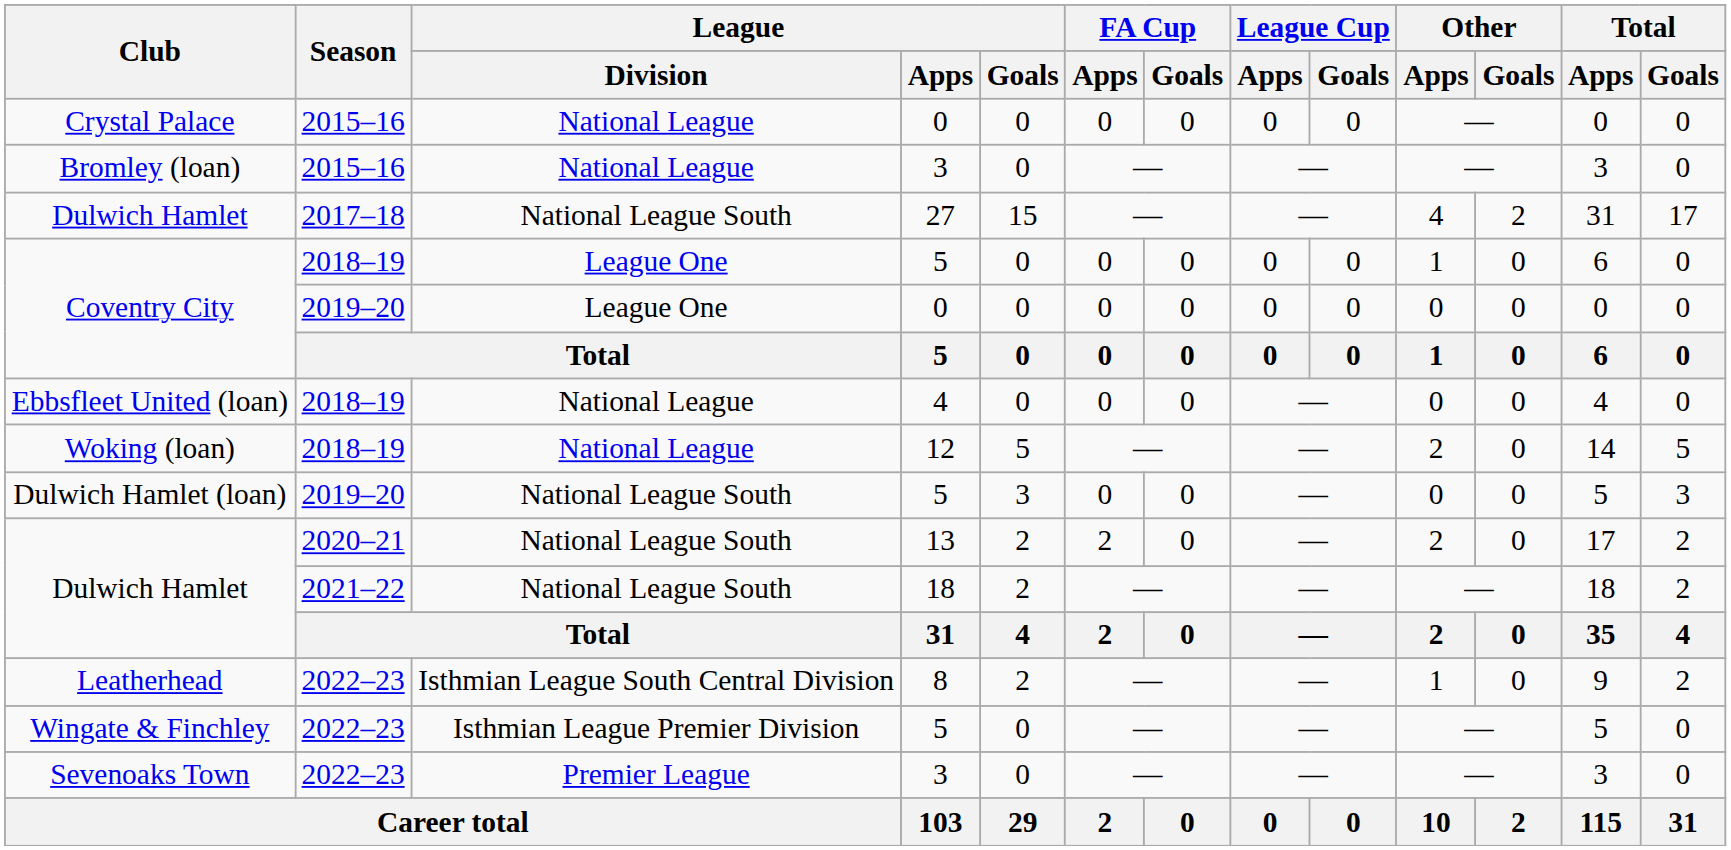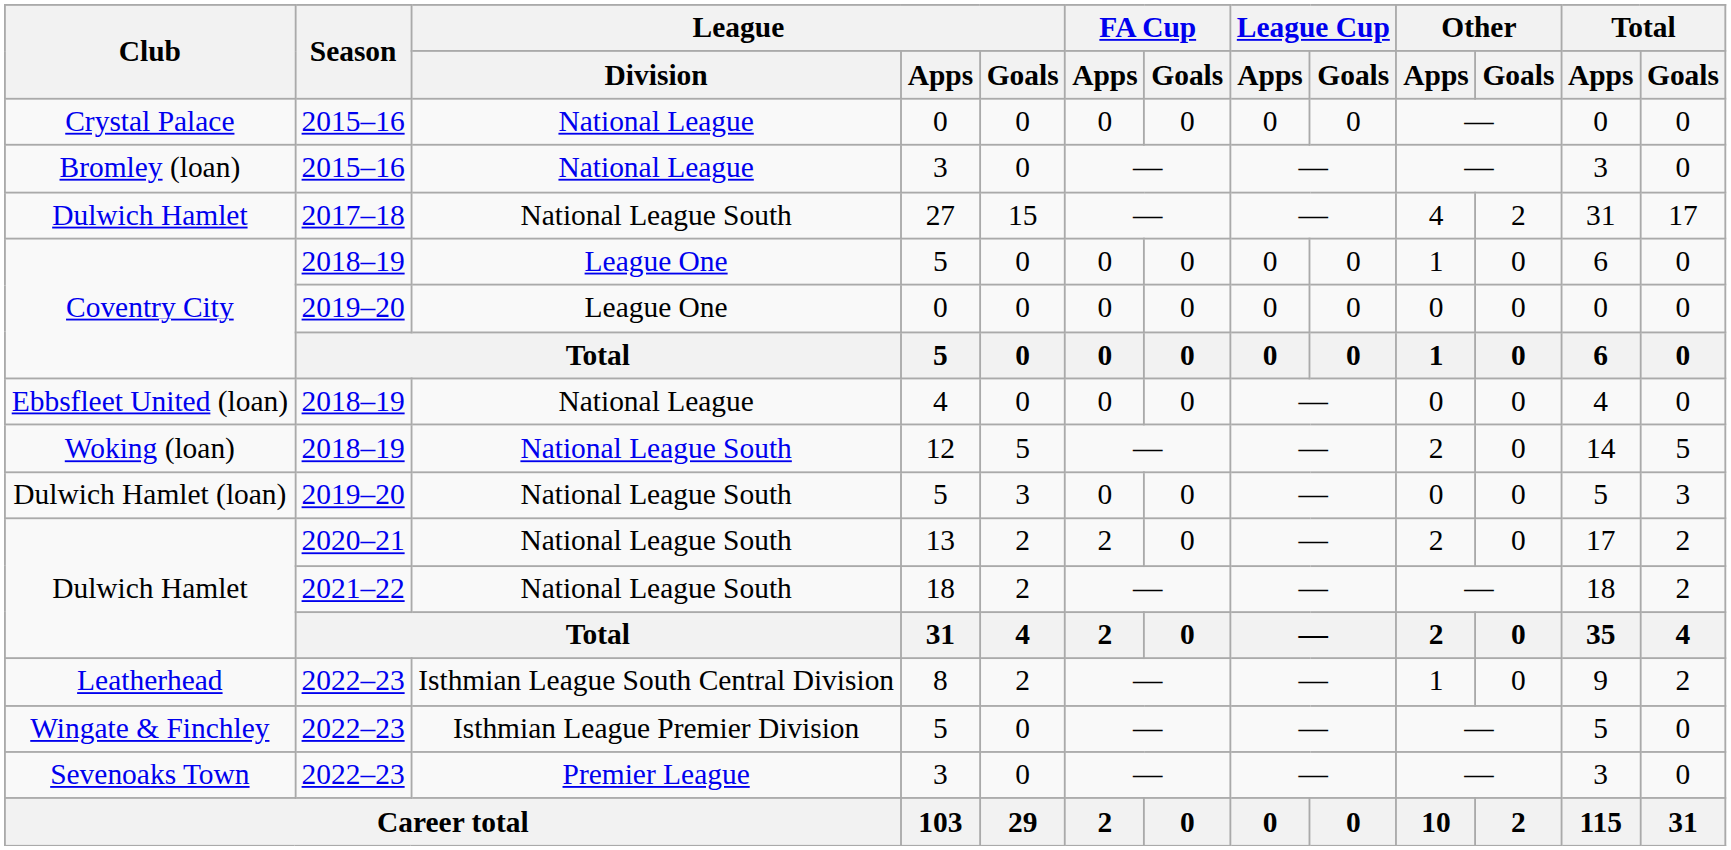 <table class="wikitable" style="text-align:center">
 <tr>
 <th rowspan="2">Club</th>
 <th rowspan="2">Season</th>
 <th colspan="3">League</th>
 <th colspan="2"><a href='#'>FA Cup</a></th>
 <th colspan="2"><a href='#'>League Cup</a></th>
 <th colspan="2">Other</th>
 <th colspan="2">Total</th>
 </tr>
 <tr>
 <th>Division</th>
 <th>Apps</th>
 <th>Goals</th>
 <th>Apps</th>
 <th>Goals</th>
 <th>Apps</th>
 <th>Goals</th>
 <th>Apps</th>
 <th>Goals</th>
 <th>Apps</th>
 <th>Goals</th>
 </tr>
 <tr>
 <td rowspan="1"><a href='#'>Crystal Palace</a></td>
 <td><a href='#'>2015–16</a></td>
 <td><a href='#'>National League</a></td>
 <td>0</td>
 <td>0</td>
 <td>0</td>
 <td>0</td>
 <td>0</td>
 <td>0</td>
 <td colspan="2">—</td>
 <td>0</td>
 <td>0</td>
 </tr>
 <tr>
 <td rowspan="1"><a href='#'>Bromley</a> (loan)</td>
 <td><a href='#'>2015–16</a></td>
 <td><a href='#'>National League</a></td>
 <td>3</td>
 <td>0</td>
 <td colspan="2">—</td>
 <td colspan="2">—</td>
 <td colspan="2">—</td>
 <td>3</td>
 <td>0</td>
 </tr>
 <tr>
 <td rowspan="1"><a href='#'>Dulwich Hamlet</a></td>
 <td><a href='#'>2017–18</a></td>
 <td>National League South</td>
 <td>27</td>
 <td>15</td>
 <td colspan="2">—</td>
 <td colspan="2">—</td>
 <td>4</td>
 <td>2</td>
 <td>31</td>
 <td>17</td>
 </tr>
 <tr>
 <td rowspan="3"><a href='#'>Coventry City</a></td>
 <td><a href='#'>2018–19</a></td>
 <td><a href='#'>League One</a></td>
 <td>5</td>
 <td>0</td>
 <td>0</td>
 <td>0</td>
 <td>0</td>
 <td>0</td>
 <td>1</td>
 <td>0</td>
 <td>6</td>
 <td>0</td>
 </tr>
 <tr>
 <td><a href='#'>2019–20</a></td>
 <td>League One</td>
 <td>0</td>
 <td>0</td>
 <td>0</td>
 <td>0</td>
 <td>0</td>
 <td>0</td>
 <td>0</td>
 <td>0</td>
 <td>0</td>
 <td>0</td>
 </tr>
 <tr>
 <th colspan=2>Total</th>
 <th>5</th>
 <th>0</th>
 <th>0</th>
 <th>0</th>
 <th>0</th>
 <th>0</th>
 <th>1</th>
 <th>0</th>
 <th>6</th>
 <th>0</th>
 </tr>
 <tr>
 <td rowspan="1"><a href='#'>Ebbsfleet United</a> (loan)</td>
 <td><a href='#'>2018–19</a></td>
 <td>National League</td>
 <td>4</td>
 <td>0</td>
 <td>0</td>
 <td>0</td>
 <td colspan="2">—</td>
 <td>0</td>
 <td>0</td>
 <td>4</td>
 <td>0</td>
 </tr>
 <tr>
 <td rowspan="1"><a href='#'>Woking</a> (loan)</td>
 <td><a href='#'>2018–19</a></td>
-<td><a href='#'>National League</a></td>
+<td><a href='#'>National League South</a></td>
 <td>12</td>
 <td>5</td>
 <td colspan="2">—</td>
 <td colspan="2">—</td>
 <td>2</td>
 <td>0</td>
 <td>14</td>
 <td>5</td>
 </tr>
 <tr>
 <td rowspan="1">Dulwich Hamlet (loan)</td>
 <td><a href='#'>2019–20</a></td>
 <td>National League South</td>
 <td>5</td>
 <td>3</td>
 <td>0</td>
 <td>0</td>
 <td colspan="2">—</td>
 <td>0</td>
 <td>0</td>
 <td>5</td>
 <td>3</td>
 </tr>
 <tr>
 <td rowspan="3">Dulwich Hamlet</td>
 <td><a href='#'>2020–21</a></td>
 <td>National League South</td>
 <td>13</td>
 <td>2</td>
 <td>2</td>
 <td>0</td>
 <td colspan="2">—</td>
 <td>2</td>
 <td>0</td>
 <td>17</td>
 <td>2</td>
 </tr>
 <tr>
 <td><a href='#'>2021–22</a></td>
 <td>National League South</td>
 <td>18</td>
 <td>2</td>
 <td colspan="2">—</td>
 <td colspan="2">—</td>
 <td colspan="2">—</td>
 <td>18</td>
 <td>2</td>
 </tr>
 <tr>
 <th colspan=2>Total</th>
 <th>31</th>
 <th>4</th>
 <th>2</th>
 <th>0</th>
 <th colspan="2">—</th>
 <th>2</th>
 <th>0</th>
 <th>35</th>
 <th>4</th>
 </tr>
 <tr>
 <td rowspan="1"><a href='#'>Leatherhead</a></td>
 <td><a href='#'>2022–23</a></td>
 <td>Isthmian League South Central Division</td>
 <td>8</td>
 <td>2</td>
 <td colspan="2">—</td>
 <td colspan="2">—</td>
 <td>1</td>
 <td>0</td>
 <td>9</td>
 <td>2</td>
 </tr>
 <tr>
 <td rowspan="1"><a href='#'>Wingate & Finchley</a></td>
 <td><a href='#'>2022–23</a></td>
 <td>Isthmian League Premier Division</td>
 <td>5</td>
 <td>0</td>
 <td colspan="2">—</td>
 <td colspan="2">—</td>
 <td colspan="2">—</td>
 <td>5</td>
 <td>0</td>
 </tr>
 <tr>
 <td rowspan="1"><a href='#'>Sevenoaks Town</a></td>
 <td><a href='#'>2022–23</a></td>
 <td><a href='#'>Premier League</a></td>
 <td>3</td>
 <td>0</td>
 <td colspan="2">—</td>
 <td colspan="2">—</td>
 <td colspan="2">—</td>
 <td>3</td>
 <td>0</td>
 </tr>
 <tr>
 <th colspan=3>Career total</th>
 <th>103</th>
 <th>29</th>
 <th>2</th>
 <th>0</th>
 <th>0</th>
 <th>0</th>
 <th>10</th>
 <th>2</th>
 <th>115</th>
 <th>31</th>
 </tr>
 </table>
